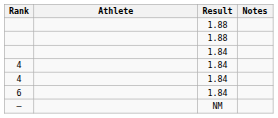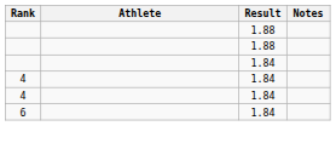 <table class="wikitable" style="text-align:center">
 <tr>
 <th width=40>Rank</th>
 <th width=250>Athlete</th>
 <th width=55>Result</th>
 <th width=50>Notes</th>
 </tr>
 <tr>
 <td></td>
 <td align=left></td>
 <td>1.88</td>
 <td></td>
 </tr>
 <tr>
 <td></td>
 <td align=left></td>
 <td>1.88</td>
 <td></td>
 </tr>
 <tr>
 <td></td>
 <td align=left></td>
 <td>1.84</td>
 <td></td>
 </tr>
 <tr>
 <td>4</td>
 <td align=left></td>
 <td>1.84</td>
 <td></td>
 </tr>
 <tr>
 <td>4</td>
 <td align=left></td>
 <td>1.84</td>
 <td></td>
 </tr>
 <tr>
 <td>6</td>
 <td align=left></td>
 <td>1.84</td>
 <td></td>
 </tr>
-<tr>
-<td>—</td>
-<td align=left></td>
-<td>NM</td>
-<td></td>
-</tr>
 </table>
